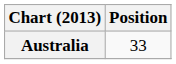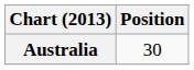 <table class="wikitable sortable plainrowheaders">
 <tr>
 <th scope="col">Chart (2013)</th>
 <th scope="col">Position</th>
 </tr>
 <tr>
 <th scope="row">Australia</th>
-<td style="text-align:center;">33</td>
+<td style="text-align:center;">30</td>
 </tr>
 <tr>
 </tr>
 </table>
